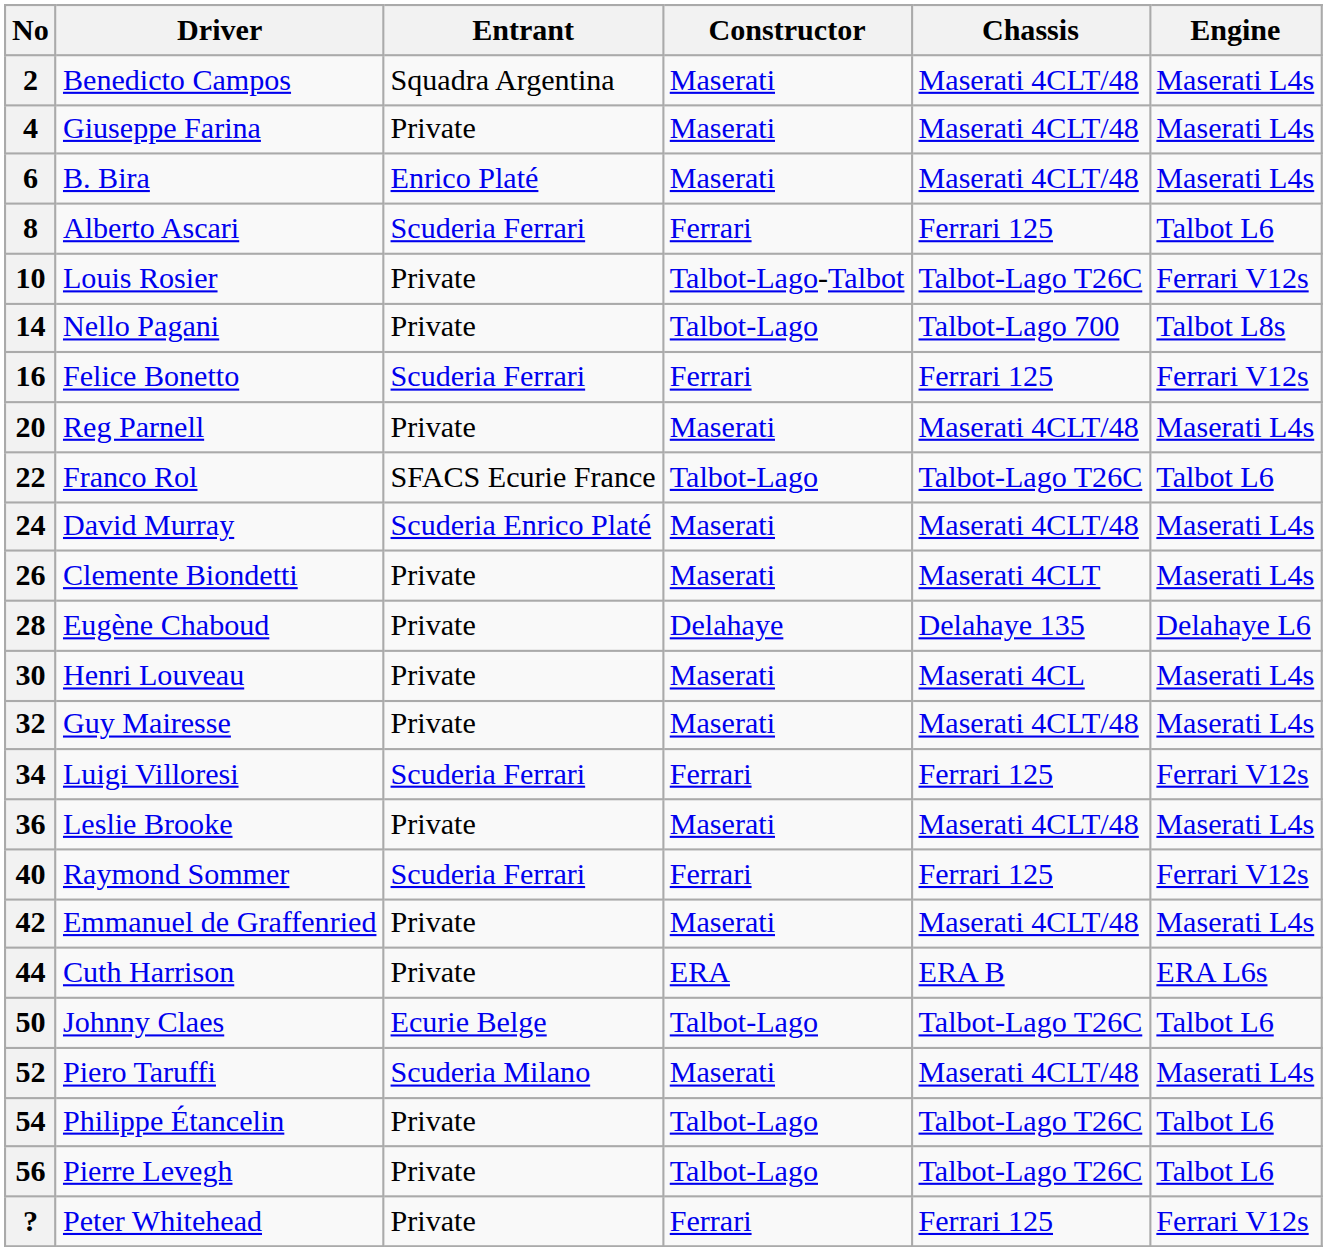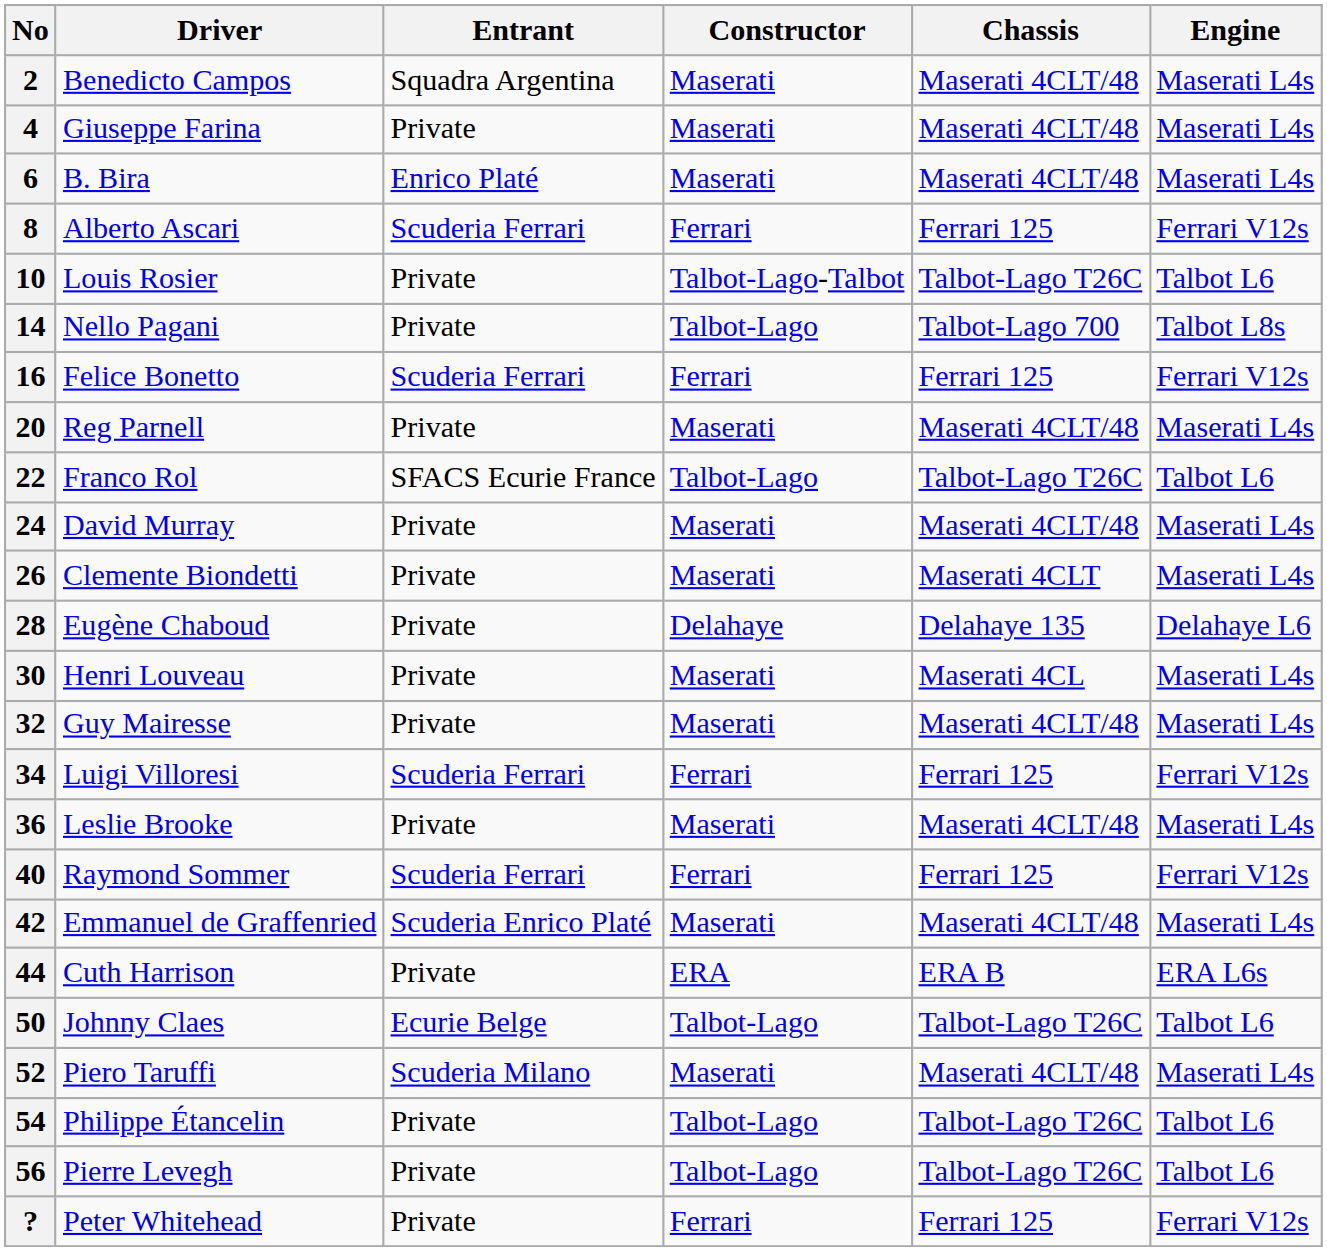 <table class="wikitable" style="font-size: 90%;">
 <tr>
 <th>No</th>
 <th>Driver</th>
 <th>Entrant</th>
 <th>Constructor</th>
 <th>Chassis</th>
 <th>Engine</th>
 </tr>
 <tr>
 <th>2</th>
 <td> <a href='#'>Benedicto Campos</a></td>
 <td>Squadra Argentina</td>
 <td><a href='#'>Maserati</a></td>
 <td><a href='#'>Maserati 4CLT/48</a></td>
 <td><a href='#'>Maserati L4s</a></td>
 </tr>
 <tr>
 <th>4</th>
 <td> <a href='#'>Giuseppe Farina</a></td>
 <td>Private</td>
 <td><a href='#'>Maserati</a></td>
 <td><a href='#'>Maserati 4CLT/48</a></td>
 <td><a href='#'>Maserati L4s</a></td>
 </tr>
 <tr>
 <th>6</th>
 <td> <a href='#'>B. Bira</a></td>
 <td><a href='#'>Enrico Platé</a></td>
 <td><a href='#'>Maserati</a></td>
 <td><a href='#'>Maserati 4CLT/48</a></td>
 <td><a href='#'>Maserati L4s</a></td>
 </tr>
 <tr>
 <th>8</th>
 <td> <a href='#'>Alberto Ascari</a></td>
 <td><a href='#'>Scuderia Ferrari</a></td>
 <td><a href='#'>Ferrari</a></td>
 <td><a href='#'>Ferrari 125</a></td>
-<td><a href='#'>Talbot L6</a></td>
+<td><a href='#'>Ferrari V12s</a></td>
 </tr>
 <tr>
 <th>10</th>
 <td> <a href='#'>Louis Rosier</a></td>
 <td>Private</td>
 <td><a href='#'>Talbot-Lago</a>-<a href='#'>Talbot</a></td>
 <td><a href='#'>Talbot-Lago T26C</a></td>
-<td><a href='#'>Ferrari V12s</a></td>
+<td><a href='#'>Talbot L6</a></td>
 </tr>
 <tr>
 <th>14</th>
 <td> <a href='#'>Nello Pagani</a></td>
 <td>Private</td>
 <td><a href='#'>Talbot-Lago</a></td>
 <td><a href='#'>Talbot-Lago 700</a></td>
 <td><a href='#'>Talbot L8s</a></td>
 </tr>
 <tr>
 <th>16</th>
 <td> <a href='#'>Felice Bonetto</a></td>
 <td><a href='#'>Scuderia Ferrari</a></td>
 <td><a href='#'>Ferrari</a></td>
 <td><a href='#'>Ferrari 125</a></td>
 <td><a href='#'>Ferrari V12s</a></td>
 </tr>
 <tr>
 <th>20</th>
 <td> <a href='#'>Reg Parnell</a></td>
 <td>Private</td>
 <td><a href='#'>Maserati</a></td>
 <td><a href='#'>Maserati 4CLT/48</a></td>
 <td><a href='#'>Maserati L4s</a></td>
 </tr>
 <tr>
 <th>22</th>
 <td> <a href='#'>Franco Rol</a></td>
 <td>SFACS Ecurie France</td>
 <td><a href='#'>Talbot-Lago</a></td>
 <td><a href='#'>Talbot-Lago T26C</a></td>
 <td><a href='#'>Talbot L6</a></td>
 </tr>
 <tr>
 <th>24</th>
 <td> <a href='#'>David Murray</a></td>
-<td><a href='#'>Scuderia Enrico Platé</a></td>
+<td>Private</td>
 <td><a href='#'>Maserati</a></td>
 <td><a href='#'>Maserati 4CLT/48</a></td>
 <td><a href='#'>Maserati L4s</a></td>
 </tr>
 <tr>
 <th>26</th>
 <td> <a href='#'>Clemente Biondetti</a></td>
 <td>Private</td>
 <td><a href='#'>Maserati</a></td>
 <td><a href='#'>Maserati 4CLT</a></td>
 <td><a href='#'>Maserati L4s</a></td>
 </tr>
 <tr>
 <th>28</th>
 <td> <a href='#'>Eugène Chaboud</a></td>
 <td>Private</td>
 <td><a href='#'>Delahaye</a></td>
 <td><a href='#'>Delahaye 135</a></td>
 <td><a href='#'>Delahaye L6</a></td>
 </tr>
 <tr>
 <th>30</th>
 <td> <a href='#'>Henri Louveau</a></td>
 <td>Private</td>
 <td><a href='#'>Maserati</a></td>
 <td><a href='#'>Maserati 4CL</a></td>
 <td><a href='#'>Maserati L4s</a></td>
 </tr>
 <tr>
 <th>32</th>
 <td> <a href='#'>Guy Mairesse</a></td>
 <td>Private</td>
 <td><a href='#'>Maserati</a></td>
 <td><a href='#'>Maserati 4CLT/48</a></td>
 <td><a href='#'>Maserati L4s</a></td>
 </tr>
 <tr>
 <th>34</th>
 <td> <a href='#'>Luigi Villoresi</a></td>
 <td><a href='#'>Scuderia Ferrari</a></td>
 <td><a href='#'>Ferrari</a></td>
 <td><a href='#'>Ferrari 125</a></td>
 <td><a href='#'>Ferrari V12s</a></td>
 </tr>
 <tr>
 <th>36</th>
 <td> <a href='#'>Leslie Brooke</a></td>
 <td>Private</td>
 <td><a href='#'>Maserati</a></td>
 <td><a href='#'>Maserati 4CLT/48</a></td>
 <td><a href='#'>Maserati L4s</a></td>
 </tr>
 <tr>
 <th>40</th>
 <td> <a href='#'>Raymond Sommer</a></td>
 <td><a href='#'>Scuderia Ferrari</a></td>
 <td><a href='#'>Ferrari</a></td>
 <td><a href='#'>Ferrari 125</a></td>
 <td><a href='#'>Ferrari V12s</a></td>
 </tr>
 <tr>
 <th>42</th>
 <td> <a href='#'>Emmanuel de Graffenried</a></td>
-<td>Private</td>
+<td><a href='#'>Scuderia Enrico Platé</a></td>
 <td><a href='#'>Maserati</a></td>
 <td><a href='#'>Maserati 4CLT/48</a></td>
 <td><a href='#'>Maserati L4s</a></td>
 </tr>
 <tr>
 <th>44</th>
 <td> <a href='#'>Cuth Harrison</a></td>
 <td>Private</td>
 <td><a href='#'>ERA</a></td>
 <td><a href='#'>ERA B</a></td>
 <td><a href='#'>ERA L6s</a></td>
 </tr>
 <tr>
 <th>50</th>
 <td> <a href='#'>Johnny Claes</a></td>
 <td><a href='#'>Ecurie Belge</a></td>
 <td><a href='#'>Talbot-Lago</a></td>
 <td><a href='#'>Talbot-Lago T26C</a></td>
 <td><a href='#'>Talbot L6</a></td>
 </tr>
 <tr>
 <th>52</th>
 <td> <a href='#'>Piero Taruffi</a></td>
 <td><a href='#'>Scuderia Milano</a></td>
 <td><a href='#'>Maserati</a></td>
 <td><a href='#'>Maserati 4CLT/48</a></td>
 <td><a href='#'>Maserati L4s</a></td>
 </tr>
 <tr>
 <th>54</th>
 <td> <a href='#'>Philippe Étancelin</a></td>
 <td>Private</td>
 <td><a href='#'>Talbot-Lago</a></td>
 <td><a href='#'>Talbot-Lago T26C</a></td>
 <td><a href='#'>Talbot L6</a></td>
 </tr>
 <tr>
 <th>56</th>
 <td> <a href='#'>Pierre Levegh</a></td>
 <td>Private</td>
 <td><a href='#'>Talbot-Lago</a></td>
 <td><a href='#'>Talbot-Lago T26C</a></td>
 <td><a href='#'>Talbot L6</a></td>
 </tr>
 <tr>
 <th>?</th>
 <td> <a href='#'>Peter Whitehead</a></td>
 <td>Private</td>
 <td><a href='#'>Ferrari</a></td>
 <td><a href='#'>Ferrari 125</a></td>
 <td><a href='#'>Ferrari V12s</a></td>
 </tr>
 <tr>
 </tr>
 </table>
